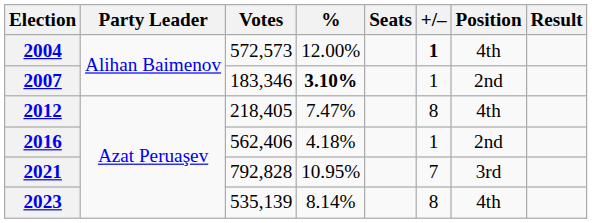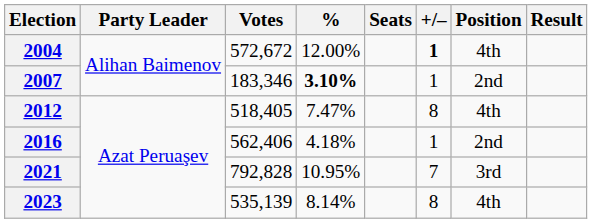 <table class=wikitable style=text-align:center>
 <tr>
 <th>Election</th>
 <th>Party Leader</th>
 <th><strong>Votes</strong></th>
 <th><strong>%</strong></th>
 <th>Seats</th>
 <th><strong>+/–</strong></th>
 <th>Position</th>
 <th><strong>Result</strong></th>
 </tr>
 <tr>
 <th><a href='#'>2004</a></th>
 <td rowspan="2"><a href='#'>Alihan Baimenov</a></td>
-<td>572,573</td>
+<td>572,672</td>
 <td>12.00%</td>
 <td></td>
 <td><strong> 1</strong></td>
 <td> 4th</td>
 <td></td>
 </tr>
 <tr>
 <th><a href='#'>2007</a></th>
 <td>183,346</td>
 <td><strong>3.10%</strong></td>
 <td></td>
 <td> 1</td>
 <td> 2nd</td>
 <td></td>
 </tr>
 <tr>
 <th><a href='#'>2012</a></th>
 <td rowspan="4"><a href='#'>Azat Peruaşev</a></td>
-<td>218,405</td>
+<td>518,405</td>
 <td>7.47%</td>
 <td></td>
 <td> 8</td>
 <td> 4th</td>
 <td></td>
 </tr>
 <tr>
 <th><a href='#'>2016</a></th>
 <td>562,406</td>
 <td>4.18%</td>
 <td></td>
 <td> 1</td>
 <td> 2nd</td>
 <td></td>
 </tr>
 <tr>
 <th><a href='#'>2021</a></th>
 <td>792,828</td>
 <td>10.95%</td>
 <td></td>
 <td> 7</td>
 <td> 3rd</td>
 <td></td>
 </tr>
 <tr>
 <th><a href='#'>2023</a></th>
 <td>535,139</td>
 <td>8.14%</td>
 <td></td>
 <td> 8</td>
 <td> 4th</td>
 <td></td>
 </tr>
 </table>
